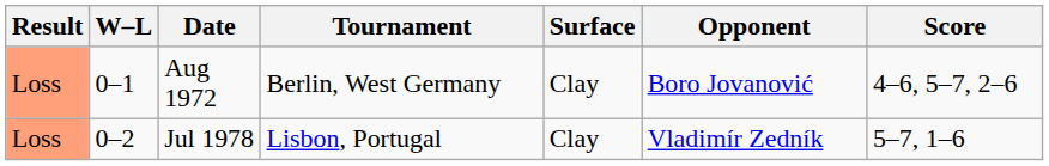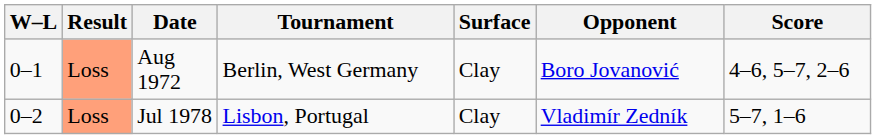 <table class="sortable wikitable">
 <tr>
+<th class="unsortable">W–L</th>
 <th style="width:40px">Result</th>
-<th class="unsortable">W–L</th>
 <th style="width:55px">Date</th>
 <th style="width:165px">Tournament</th>
 <th style="width:50px">Surface</th>
 <th style="width:130px">Opponent</th>
 <th style="width:100px" class="unsortable">Score</th>
 </tr>
 <tr>
+<td>0–1</td>
 <td style="background:#ffa07a;">Loss</td>
-<td>0–1</td>
 <td>Aug 1972</td>
 <td>Berlin, West Germany</td>
 <td>Clay</td>
 <td> <a href='#'>Boro Jovanović</a></td>
 <td>4–6, 5–7, 2–6</td>
 </tr>
 <tr>
+<td>0–2</td>
 <td style="background:#ffa07a;">Loss</td>
-<td>0–2</td>
 <td>Jul 1978</td>
 <td><a href='#'>Lisbon</a>, Portugal</td>
 <td>Clay</td>
 <td> <a href='#'>Vladimír Zedník</a></td>
 <td>5–7, 1–6</td>
 </tr>
 </table>
